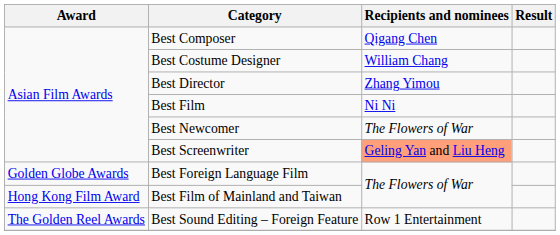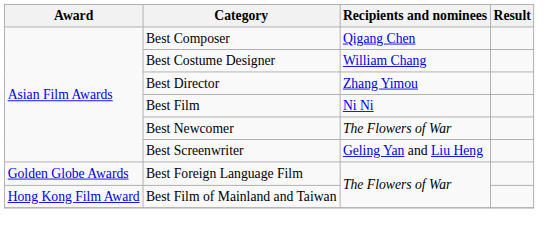 <table class="wikitable plainrowheaders" style="font-size: 95%;">
 <tr>
 <th scope="col">Award</th>
 <th scope="col">Category</th>
 <th scope="col">Recipients and nominees</th>
 <th scope="col">Result</th>
 </tr>
 <tr>
 <td rowspan="6"><a href='#'>Asian Film Awards</a></td>
 <td>Best Composer</td>
 <td><a href='#'>Qigang Chen</a></td>
 <td></td>
 </tr>
 <tr>
 <td>Best Costume Designer</td>
 <td><a href='#'>William Chang</a></td>
 <td></td>
 </tr>
 <tr>
 <td>Best Director</td>
 <td><a href='#'>Zhang Yimou</a></td>
 <td></td>
 </tr>
 <tr>
 <td>Best Film</td>
 <td><a href='#'>Ni Ni</a></td>
 <td></td>
 </tr>
 <tr>
 <td>Best Newcomer</td>
 <td><em>The Flowers of War</em></td>
 <td></td>
 </tr>
 <tr>
 <td>Best Screenwriter</td>
-<td style="background: lightsalmon;"><a href='#'>Geling Yan</a> and <a href='#'>Liu Heng</a></td>
+<td><a href='#'>Geling Yan</a> and <a href='#'>Liu Heng</a></td>
 <td></td>
 </tr>
 <tr>
 <td><a href='#'>Golden Globe Awards</a></td>
 <td>Best Foreign Language Film</td>
 <td rowspan="2"><em>The Flowers of War</em></td>
 <td></td>
 </tr>
 <tr>
 <td><a href='#'>Hong Kong Film Award</a></td>
 <td>Best Film of Mainland and Taiwan</td>
 <td></td>
 </tr>
 <tr>
-<td><a href='#'>The Golden Reel Awards</a></td>
-<td>Best Sound Editing – Foreign Feature</td>
-<td>Row 1 Entertainment</td>
-<td></td>
-</tr>
-<tr>
 </tr>
 </table>
